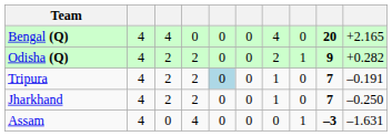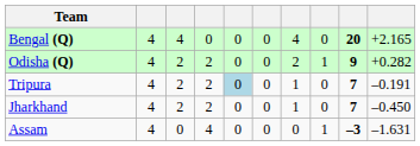 <table class="wikitable" style="text-align:center">
 <tr>
 <th style="width:140px;">Team</th>
 <th style="width:25px;"></th>
 <th style="width:25px;"></th>
 <th style="width:25px;"></th>
 <th style="width:25px;"></th>
 <th style="width:25px;"></th>
 <th style="width:25px;"></th>
 <th style="width:25px;"></th>
 <th style="width:25px;"></th>
 <th style="width:40px;"></th>
 </tr>
 <tr style="background:#cfc;">
 <td style="text-align:left"><a href='#'>Bengal</a> <strong>(Q)</strong></td>
 <td>4</td>
 <td>4</td>
 <td>0</td>
 <td>0</td>
 <td>0</td>
 <td>4</td>
 <td>0</td>
 <td><strong>20</strong></td>
 <td>+2.165</td>
 </tr>
 <tr style="background:#cfc;">
 <td style="text-align:left"><a href='#'>Odisha</a> <strong>(Q)</strong></td>
 <td>4</td>
 <td>2</td>
 <td>2</td>
 <td>0</td>
 <td>0</td>
 <td>2</td>
 <td>1</td>
 <td><strong>9</strong></td>
 <td>+0.282</td>
 </tr>
 <tr>
 <td style="text-align:left"><a href='#'>Tripura</a></td>
 <td>4</td>
 <td>2</td>
 <td>2</td>
 <td style="background: lightblue;">0</td>
 <td>0</td>
 <td>1</td>
 <td>0</td>
 <td><strong>7</strong></td>
 <td>–0.191</td>
 </tr>
 <tr>
 <td style="text-align:left"><a href='#'>Jharkhand</a></td>
 <td>4</td>
 <td>2</td>
 <td>2</td>
 <td>0</td>
 <td>0</td>
 <td>1</td>
 <td>0</td>
 <td><strong>7</strong></td>
-<td>–0.250</td>
+<td>–0.450</td>
 </tr>
 <tr>
 <td style="text-align:left"><a href='#'>Assam</a></td>
 <td>4</td>
 <td>0</td>
 <td>4</td>
 <td>0</td>
 <td>0</td>
 <td>0</td>
 <td>1</td>
 <td><strong>–3</strong></td>
 <td>–1.631</td>
 </tr>
 </table>
